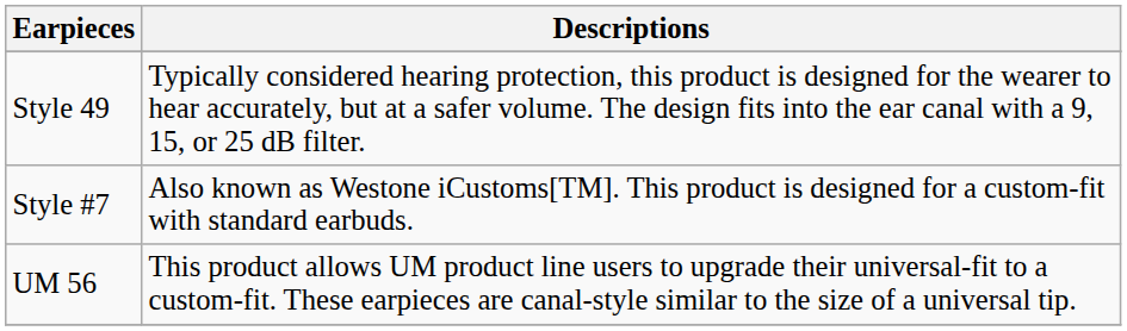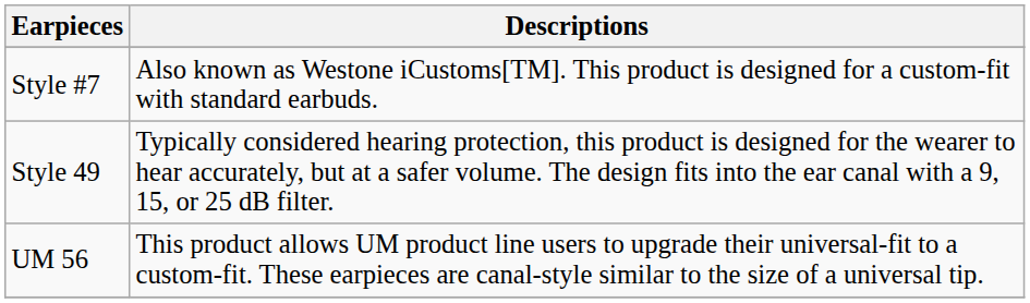 <table class="wikitable" style="margin:left;">
 <tr>
 <th bgcolor="gray"><span>Earpieces</span></th>
 <th bgcolor="gray"><span>Descriptions</span></th>
 </tr>
 <tr>
 </tr>
 <tr>
+<td>Style #7</td>
+<td>Also known as Westone iCustoms[TM]. This product is designed for a custom-fit with standard earbuds.</td>
+</tr>
+<tr>
 <td>Style 49</td>
 <td>Typically considered hearing protection, this product is designed for the wearer to hear accurately, but at a safer volume. The design fits into the ear canal with a 9, 15, or 25 dB filter.</td>
-</tr>
-<tr>
-<td>Style #7</td>
-<td>Also known as Westone iCustoms[TM]. This product is designed for a custom-fit with standard earbuds.</td>
 </tr>
 <tr>
 <td>UM 56</td>
 <td>This product allows UM product line users to upgrade their universal-fit to a custom-fit. These earpieces are canal-style similar to the size of a universal tip.</td>
 </tr>
 <tr>
 </tr>
 </table>
